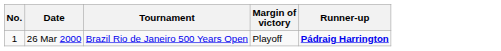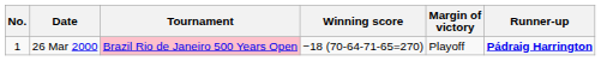 <table class="wikitable" style="font-size:95%;">
 <tr>
 <th>No.</th>
 <th>Date</th>
 <th>Tournament</th>
+<th>Winning score</th>
 <th>Margin of<br>victory</th>
 <th>Runner-up</th>
 </tr>
 <tr>
 <td align=center>1</td>
 <td align=right>26 Mar <a href='#'>2000</a></td>
-<td><a href='#'>Brazil Rio de Janeiro 500 Years Open</a></td>
+<td style="background: pink;"><a href='#'>Brazil Rio de Janeiro 500 Years Open</a></td>
+<td>−18 (70-64-71-65=270)</td>
 <td>Playoff</td>
 <td><strong> <a href='#'>Pádraig Harrington</a></strong></td>
 </tr>
 </table>
